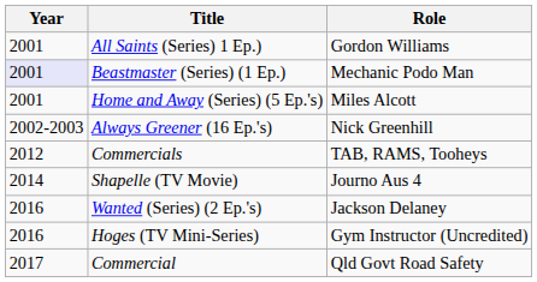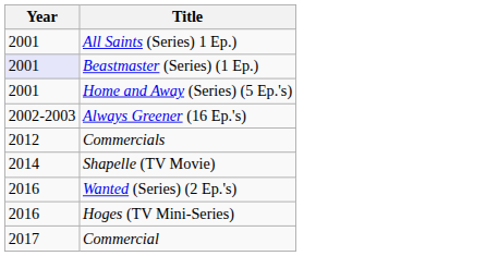 <table class="wikitable">
 <tr>
 <th>Year</th>
 <th>Title</th>
-<th>Role</th>
 </tr>
 <tr>
 <td>2001</td>
 <td><em><a href='#'>All Saints</a></em> (Series) 1 Ep.)</td>
-<td>Gordon Williams</td>
 </tr>
 <tr>
 <td style="background: lavender;">2001</td>
 <td><em><a href='#'>Beastmaster</a></em> (Series) (1 Ep.)</td>
-<td>Mechanic Podo Man</td>
 </tr>
 <tr>
 <td>2001</td>
 <td><em><a href='#'>Home and Away</a></em> (Series) (5 Ep.'s)</td>
-<td>Miles Alcott</td>
 </tr>
 <tr>
 <td>2002-2003</td>
 <td><em><a href='#'>Always Greener</a></em> (16 Ep.'s)</td>
-<td>Nick Greenhill</td>
 </tr>
 <tr>
 <td>2012</td>
 <td><em>Commercials</em></td>
-<td>TAB, RAMS, Tooheys</td>
 </tr>
 <tr>
 <td>2014</td>
 <td><em>Shapelle</em> (TV Movie)</td>
-<td>Journo Aus 4</td>
 </tr>
 <tr>
 <td>2016</td>
 <td><em><a href='#'>Wanted</a></em> (Series) (2 Ep.'s)</td>
-<td>Jackson Delaney</td>
 </tr>
 <tr>
 <td>2016</td>
 <td><em>Hoges</em> (TV Mini-Series)</td>
-<td>Gym Instructor (Uncredited)</td>
 </tr>
 <tr>
 <td>2017</td>
 <td><em>Commercial</em></td>
-<td>Qld Govt Road Safety</td>
 </tr>
 </table>
